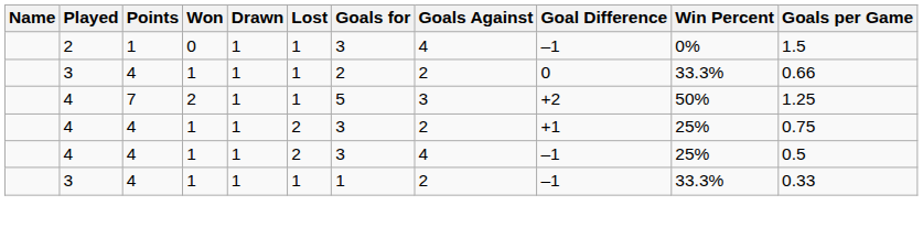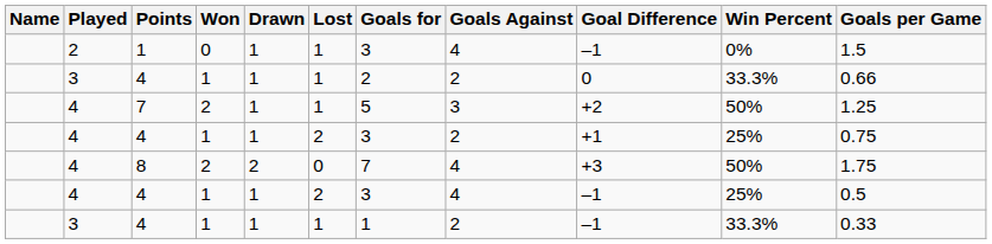 <table class="wikitable sortable">
 <tr>
 <th>Name</th>
 <th>Played</th>
 <th>Points</th>
 <th>Won</th>
 <th>Drawn</th>
 <th>Lost</th>
 <th>Goals for</th>
 <th>Goals Against</th>
 <th>Goal Difference</th>
 <th>Win Percent</th>
 <th>Goals per Game</th>
 </tr>
 <tr>
 <td></td>
 <td>2</td>
 <td>1</td>
 <td>0</td>
 <td>1</td>
 <td>1</td>
 <td>3</td>
 <td>4</td>
 <td>–1</td>
 <td>0%</td>
 <td>1.5</td>
 </tr>
 <tr>
 <td></td>
 <td>3</td>
 <td>4</td>
 <td>1</td>
 <td>1</td>
 <td>1</td>
 <td>2</td>
 <td>2</td>
 <td>0</td>
 <td>33.3%</td>
 <td>0.66</td>
 </tr>
 <tr>
 <td></td>
 <td>4</td>
 <td>7</td>
 <td>2</td>
 <td>1</td>
 <td>1</td>
 <td>5</td>
 <td>3</td>
 <td>+2</td>
 <td>50%</td>
 <td>1.25</td>
 </tr>
 <tr>
 <td></td>
 <td>4</td>
 <td>4</td>
 <td>1</td>
 <td>1</td>
 <td>2</td>
 <td>3</td>
 <td>2</td>
 <td>+1</td>
 <td>25%</td>
 <td>0.75</td>
 </tr>
 <tr>
 <td></td>
 <td>4</td>
+<td>8</td>
+<td>2</td>
+<td>2</td>
+<td>0</td>
+<td>7</td>
+<td>4</td>
+<td>+3</td>
+<td>50%</td>
+<td>1.75</td>
+</tr>
+<tr>
+<td></td>
+<td>4</td>
 <td>4</td>
 <td>1</td>
 <td>1</td>
 <td>2</td>
 <td>3</td>
 <td>4</td>
 <td>–1</td>
 <td>25%</td>
 <td>0.5</td>
 </tr>
 <tr>
 <td></td>
 <td>3</td>
 <td>4</td>
 <td>1</td>
 <td>1</td>
 <td>1</td>
 <td>1</td>
 <td>2</td>
 <td>–1</td>
 <td>33.3%</td>
 <td>0.33</td>
 </tr>
 </table>
